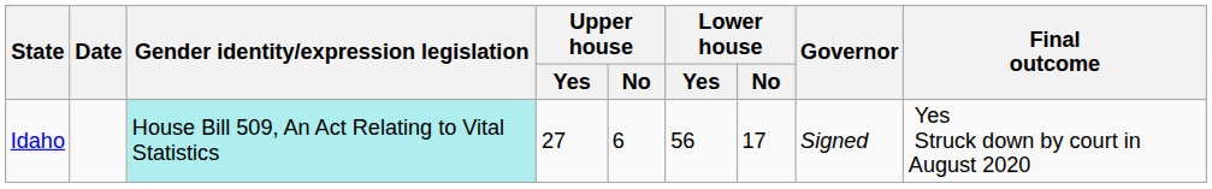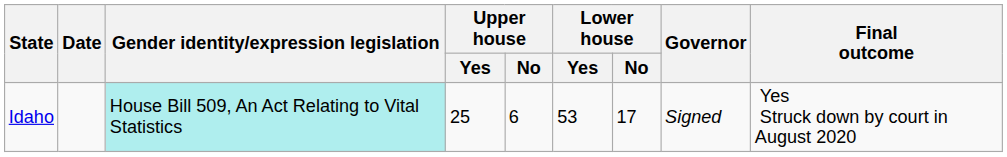 <table class="wikitable sortable mw-collapsible" style="width:100%">
 <tr>
 <th rowspan=2>State</th>
 <th rowspan=2>Date</th>
 <th rowspan=2>Gender identity/expression legislation</th>
 <th colspan=2>Upper house</th>
 <th colspan=2>Lower house</th>
 <th rowspan=2>Governor</th>
 <th rowspan=2>Final<br>outcome</th>
 </tr>
 <tr>
 <th>Yes</th>
 <th>No</th>
 <th>Yes</th>
 <th>No</th>
 </tr>
 <tr>
 <td> <a href='#'>Idaho</a></td>
 <td></td>
 <td style="background: paleturquoise;">House Bill 509, An Act Relating to Vital Statistics</td>
-<td>27</td>
+<td>25</td>
 <td>6</td>
-<td>56</td>
+<td>53</td>
 <td>17</td>
 <td><em>Signed</em></td>
 <td> Yes<br> Struck down by court in August 2020</td>
 </tr>
 </table>
